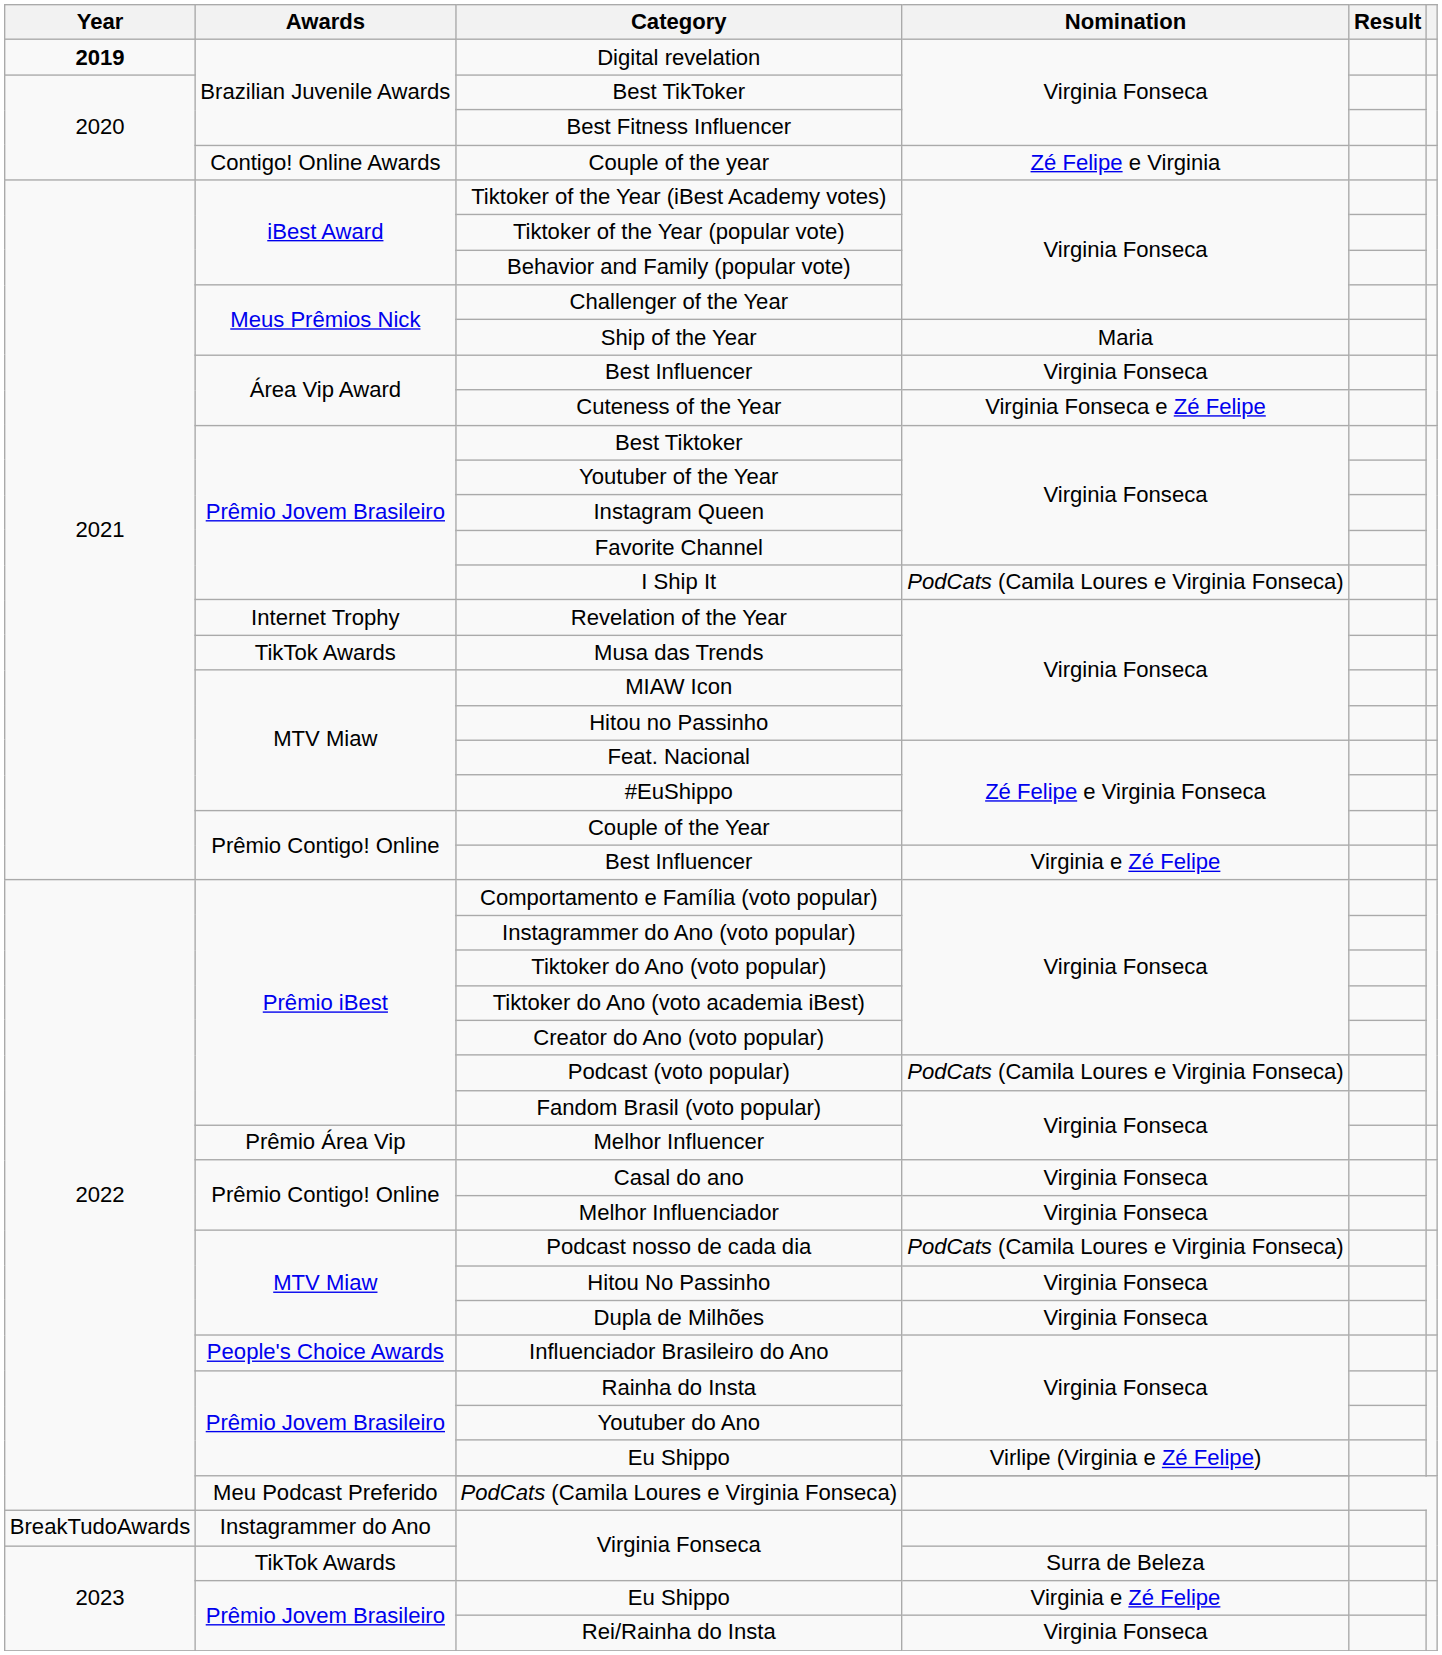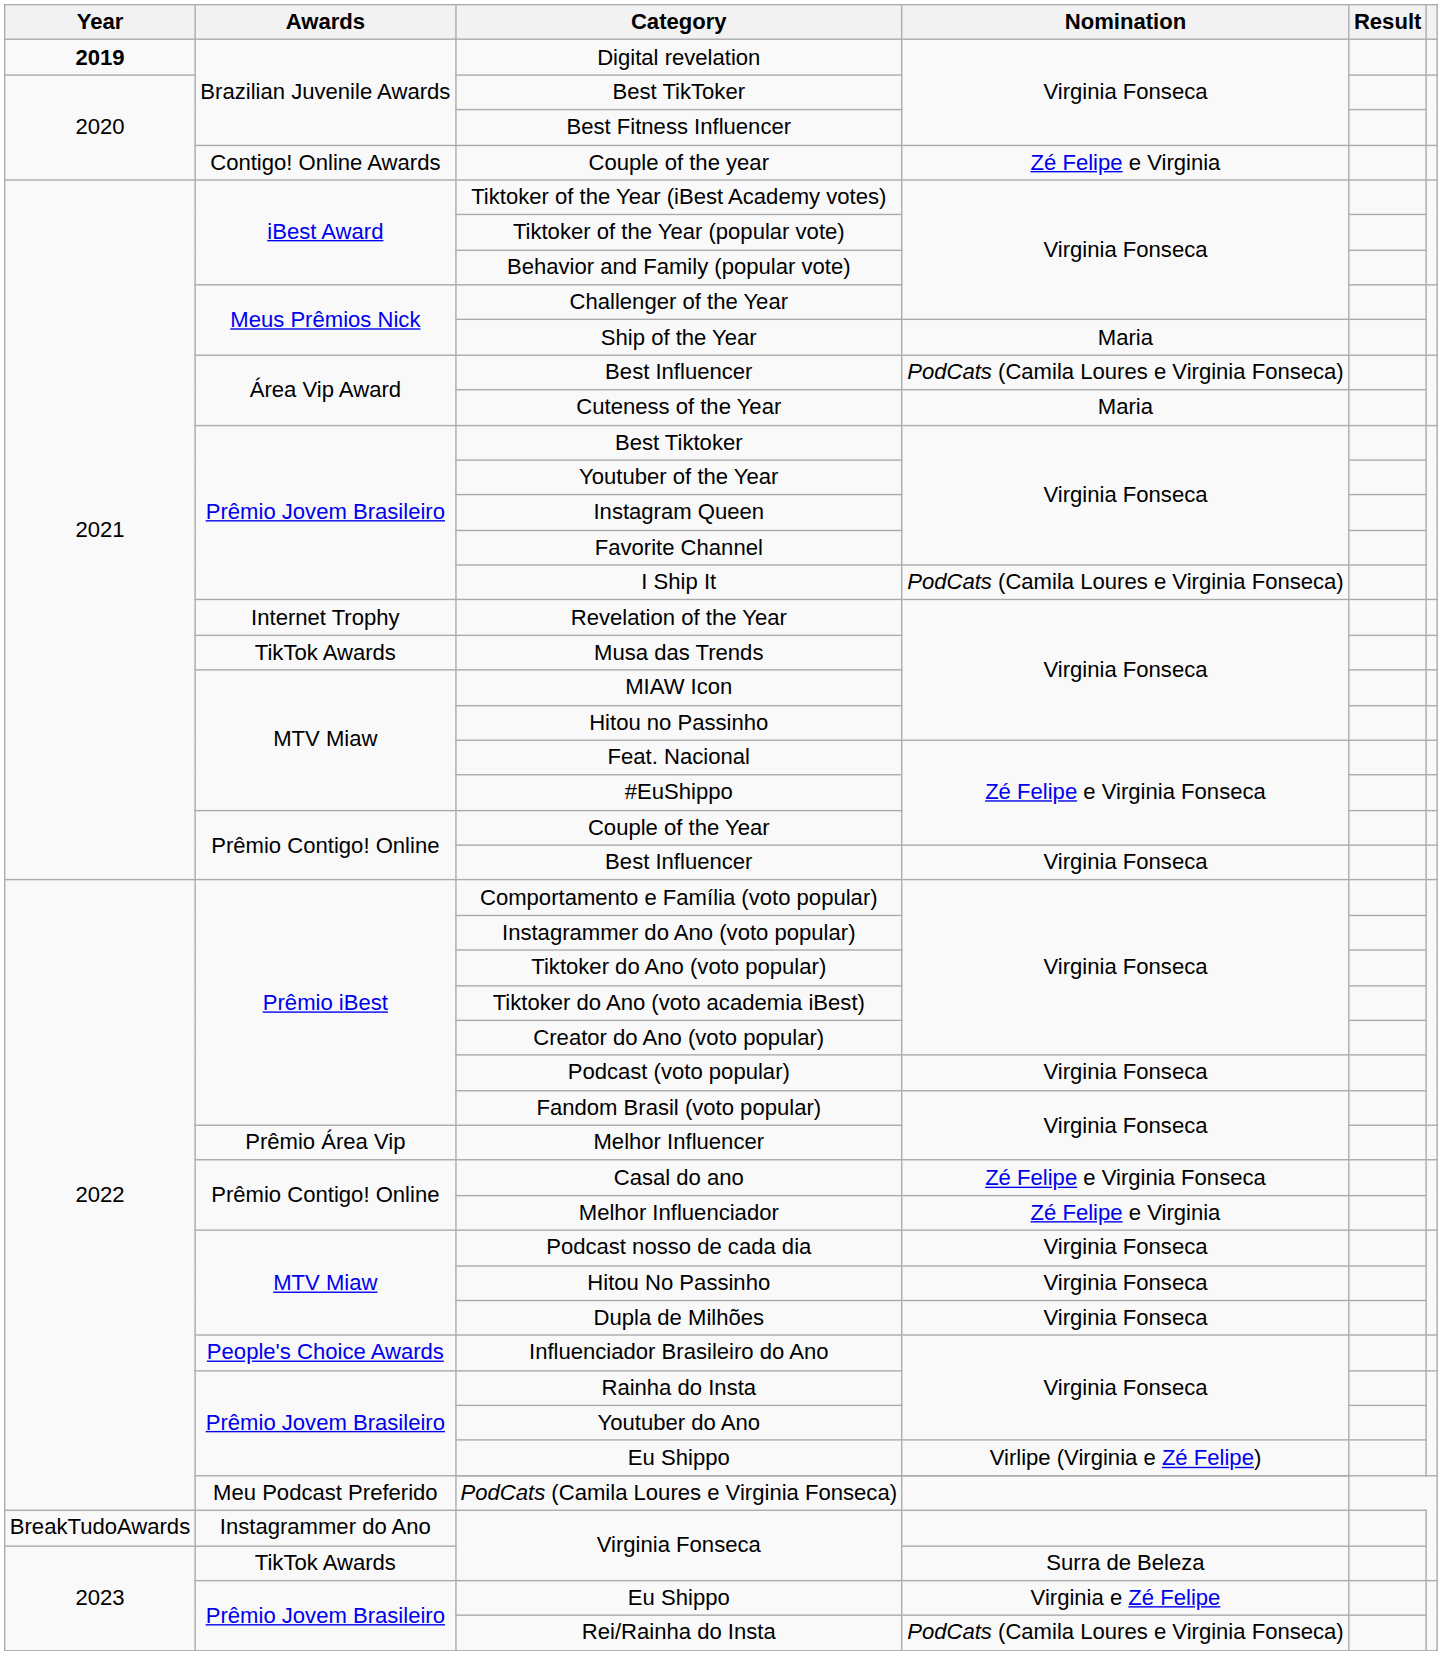 <table class="wikitable plainrowheaders" style="text-align:center;">
 <tr>
 <th>Year</th>
 <th>Awards</th>
 <th>Category</th>
 <th>Nomination</th>
 <th>Result</th>
 <th></th>
 </tr>
 <tr>
 <td><strong>2019</strong></td>
 <td rowspan="3">Brazilian Juvenile Awards</td>
 <td>Digital revelation</td>
 <td rowspan="3">Virginia Fonseca</td>
 <td></td>
 <td></td>
 </tr>
 <tr>
 <td rowspan="3">2020</td>
 <td>Best TikToker</td>
 <td></td>
 <td rowspan="2"></td>
 </tr>
 <tr>
 <td>Best Fitness Influencer</td>
 <td></td>
 </tr>
 <tr>
 <td>Contigo! Online Awards</td>
 <td>Couple of the year</td>
 <td><a href='#'>Zé Felipe</a> e Virginia</td>
 <td></td>
 <td></td>
 </tr>
 <tr>
 <td rowspan="20">2021</td>
 <td rowspan="3"><a href='#'>iBest Award</a></td>
 <td>Tiktoker of the Year (iBest Academy votes)</td>
 <td rowspan="4">Virginia Fonseca</td>
 <td></td>
 <td rowspan="3"></td>
 </tr>
 <tr>
 <td>Tiktoker of the Year (popular vote)</td>
 <td></td>
 </tr>
 <tr>
 <td>Behavior and Family (popular vote)</td>
 <td></td>
 </tr>
 <tr>
 <td rowspan="2"><a href='#'>Meus Prêmios Nick</a></td>
 <td>Challenger of the Year</td>
 <td></td>
 <td rowspan="2"></td>
 </tr>
 <tr>
 <td>Ship of the Year</td>
 <td>Maria</td>
 <td></td>
 </tr>
 <tr>
 <td rowspan="2">Área Vip Award</td>
 <td>Best Influencer</td>
-<td>Virginia Fonseca</td>
+<td><em>PodCats</em>  (Camila Loures e Virginia Fonseca)</td>
 <td></td>
 <td rowspan="2"></td>
 </tr>
 <tr>
 <td>Cuteness of the Year</td>
-<td>Virginia Fonseca e <a href='#'>Zé Felipe</a></td>
+<td>Maria</td>
 <td></td>
 </tr>
 <tr>
 <td rowspan="5"><a href='#'>Prêmio Jovem Brasileiro</a></td>
 <td>Best Tiktoker</td>
 <td rowspan="4">Virginia Fonseca</td>
 <td></td>
 <td rowspan="5"></td>
 </tr>
 <tr>
 <td>Youtuber of the Year</td>
 <td></td>
 </tr>
 <tr>
 <td>Instagram Queen</td>
 <td></td>
 </tr>
 <tr>
 <td>Favorite Channel</td>
 <td></td>
 </tr>
 <tr>
 <td>I Ship It</td>
 <td><em>PodCats</em>  (Camila Loures e Virginia Fonseca)</td>
 <td></td>
 </tr>
 <tr>
 <td>Internet Trophy</td>
 <td>Revelation of the Year</td>
 <td rowspan="4">Virginia Fonseca</td>
 <td></td>
 <td></td>
 </tr>
 <tr>
 <td>TikTok Awards</td>
 <td>Musa das Trends</td>
 <td></td>
 <td></td>
 </tr>
 <tr>
 <td rowspan="4">MTV Miaw</td>
 <td>MIAW Icon</td>
 <td></td>
 <td></td>
 </tr>
 <tr>
 <td>Hitou no Passinho</td>
 <td></td>
 <td></td>
 </tr>
 <tr>
 <td>Feat. Nacional</td>
 <td rowspan="3"><a href='#'>Zé Felipe</a> e Virginia Fonseca</td>
 <td></td>
 <td></td>
 </tr>
 <tr>
 <td>#EuShippo</td>
 <td></td>
 <td></td>
 </tr>
 <tr>
 <td rowspan="2">Prêmio Contigo! Online</td>
 <td>Couple of the Year</td>
 <td></td>
 <td></td>
 </tr>
 <tr>
 <td>Best Influencer</td>
-<td>Virginia e <a href='#'>Zé Felipe</a></td>
+<td>Virginia Fonseca</td>
 <td></td>
 <td></td>
 </tr>
 <tr>
 <td rowspan="19">2022</td>
 <td rowspan="7"><a href='#'>Prêmio iBest</a></td>
 <td>Comportamento e Família (voto popular)</td>
 <td rowspan="5">Virginia Fonseca</td>
 <td></td>
 <td rowspan="7"></td>
 </tr>
 <tr>
 <td>Instagrammer do Ano (voto popular)</td>
 <td></td>
 </tr>
 <tr>
 <td>Tiktoker do Ano (voto popular)</td>
 <td></td>
 </tr>
 <tr>
 <td>Tiktoker do Ano (voto academia iBest)</td>
 <td></td>
 </tr>
 <tr>
 <td>Creator do Ano (voto popular)</td>
 <td></td>
 </tr>
 <tr>
 <td>Podcast (voto popular)</td>
-<td><em>PodCats</em>  (Camila Loures e Virginia Fonseca)</td>
+<td>Virginia Fonseca</td>
 <td></td>
 </tr>
 <tr>
 <td>Fandom Brasil (voto popular)</td>
 <td rowspan="2">Virginia Fonseca</td>
 <td></td>
 </tr>
 <tr>
 <td>Prêmio Área Vip</td>
 <td>Melhor Influencer</td>
 <td></td>
 <td></td>
 </tr>
 <tr>
 <td rowspan="2">Prêmio Contigo! Online</td>
 <td>Casal do ano</td>
-<td>Virginia Fonseca</td>
+<td><a href='#'>Zé Felipe</a> e Virginia Fonseca</td>
 <td></td>
 <td rowspan="2"></td>
 </tr>
 <tr>
 <td>Melhor Influenciador</td>
-<td>Virginia Fonseca</td>
+<td><a href='#'>Zé Felipe</a> e Virginia</td>
 <td></td>
 </tr>
 <tr>
 <td rowspan="3"><a href='#'>MTV Miaw</a></td>
 <td>Podcast nosso de cada dia</td>
-<td><em>PodCats</em>  (Camila Loures e Virginia Fonseca)</td>
+<td>Virginia Fonseca</td>
 <td></td>
 <td rowspan="3"></td>
 </tr>
 <tr>
 <td>Hitou No Passinho</td>
 <td>Virginia Fonseca</td>
 <td></td>
 </tr>
 <tr>
 <td>Dupla de Milhões</td>
 <td>Virginia Fonseca</td>
 <td></td>
 </tr>
 <tr>
 <td><a href='#'>People's Choice Awards</a></td>
 <td>Influenciador Brasileiro do Ano</td>
 <td rowspan="3">Virginia Fonseca</td>
 <td></td>
 <td></td>
 </tr>
 <tr>
 <td rowspan="4"><a href='#'>Prêmio Jovem Brasileiro</a></td>
 <td>Rainha do Insta</td>
 <td></td>
 <td rowspan="4"></td>
 </tr>
 <tr>
 <td>Youtuber do Ano</td>
 <td></td>
 </tr>
 <tr>
 <td>Eu Shippo</td>
 <td>Virlipe (Virginia e <a href='#'>Zé Felipe</a>)</td>
 <td></td>
 </tr>
 <tr>
 </tr>
 <tr>
 <td>Meu Podcast Preferido</td>
 <td><em>PodCats</em>  (Camila Loures e Virginia Fonseca)</td>
 <td></td>
 </tr>
 <tr>
 <td>BreakTudoAwards</td>
 <td>Instagrammer do Ano</td>
 <td rowspan="2">Virginia Fonseca</td>
 <td></td>
 <td></td>
 </tr>
 <tr>
 <td rowspan="3">2023</td>
 <td>TikTok Awards</td>
 <td>Surra de Beleza</td>
 <td></td>
 </tr>
 <tr>
 <td rowspan="2"><a href='#'>Prêmio Jovem Brasileiro</a></td>
 <td>Eu Shippo</td>
 <td>Virginia e <a href='#'>Zé Felipe</a></td>
 <td></td>
 <td rowspan="2"></td>
 </tr>
 <tr>
 <td>Rei/Rainha do Insta</td>
-<td>Virginia Fonseca</td>
+<td><em>PodCats</em>  (Camila Loures e Virginia Fonseca)</td>
 <td></td>
 </tr>
 <tr>
 </tr>
 </table>
